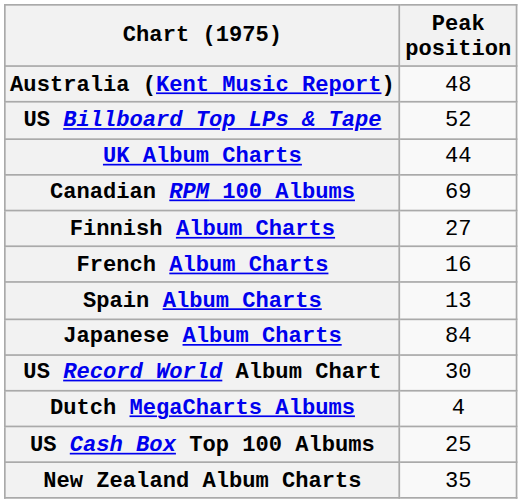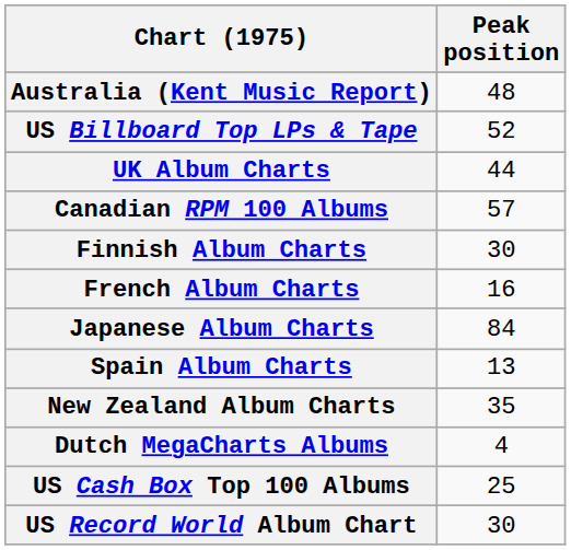 <table class="wikitable sortable plainrowheaders">
 <tr>
 <th scope="col">Chart (1975)</th>
 <th scope="col">Peak<br>position</th>
 </tr>
 <tr>
 <th scope="row">Australia (<a href='#'>Kent Music Report</a>)</th>
 <td style="text-align:center;">48</td>
 </tr>
 <tr>
 <th scope="row">US <a href='#'><em>Billboard Top LPs & Tape</em></a></th>
 <td align="center">52</td>
 </tr>
 <tr>
 <th scope="row"><a href='#'>UK Album Charts</a></th>
 <td align="center">44</td>
 </tr>
 <tr>
 <th scope="row">Canadian <a href='#'><em>RPM</em> 100 Albums</a></th>
-<td align="center">69</td>
+<td align="center">57</td>
 </tr>
 <tr>
 <th scope="row">Finnish <a href='#'>Album Charts</a></th>
-<td align="center">27</td>
+<td align="center">30</td>
 </tr>
 <tr>
 <th scope="row">French <a href='#'>Album Charts</a></th>
 <td align="center">16</td>
 </tr>
 <tr>
+<th scope="row">Japanese <a href='#'>Album Charts</a></th>
+<td align="center">84</td>
+</tr>
+<tr>
 <th scope="row">Spain <a href='#'>Album Charts</a></th>
 <td align="center">13</td>
 </tr>
 <tr>
-<th scope="row">Japanese <a href='#'>Album Charts</a></th>
-<td align="center">84</td>
-</tr>
-<tr>
-<th scope="row">US <em><a href='#'>Record World</a></em> Album Chart</th>
-<td align="center">30</td>
+<th scope="row">New Zealand Album Charts</th>
+<td align="center">35</td>
 </tr>
 <tr>
 <th scope="row">Dutch <a href='#'>MegaCharts Albums</a></th>
 <td align="center">4</td>
 </tr>
 <tr>
 <th scope="row">US <em><a href='#'>Cash Box</a></em> Top 100 Albums</th>
 <td align="center">25</td>
 </tr>
 <tr>
-<th scope="row">New Zealand Album Charts</th>
-<td align="center">35</td>
+<th scope="row">US <em><a href='#'>Record World</a></em> Album Chart</th>
+<td align="center">30</td>
 </tr>
 </table>
